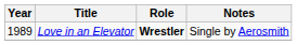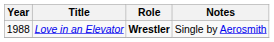 <table class="wikitable sortable">
 <tr>
 <th>Year</th>
 <th>Title</th>
 <th>Role</th>
 <th class="unsortable">Notes</th>
 </tr>
 <tr>
-<td>1989</td>
+<td>1988</td>
 <td><em><a href='#'>Love in an Elevator </a></em></td>
 <td><strong>Wrestler</strong></td>
 <td>Single by <a href='#'>Aerosmith</a></td>
 </tr>
 <tr>
 </tr>
 </table>
